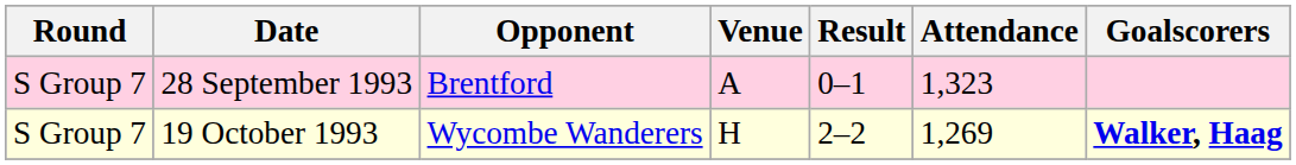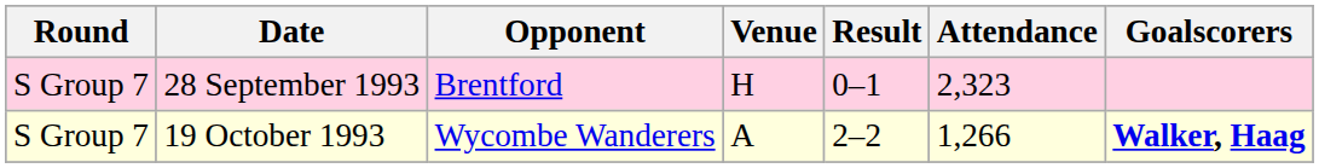 <table class="wikitable">
 <tr>
 <th>Round</th>
 <th>Date</th>
 <th>Opponent</th>
 <th>Venue</th>
 <th>Result</th>
 <th>Attendance</th>
 <th>Goalscorers</th>
 </tr>
 <tr style="background-color: #ffd0e3;">
 <td>S Group 7</td>
 <td>28 September 1993</td>
 <td><a href='#'>Brentford</a></td>
-<td>A</td>
+<td>H</td>
 <td>0–1</td>
-<td>1,323</td>
+<td>2,323</td>
 <td></td>
 </tr>
 <tr style="background-color: #ffffdd;">
 <td>S Group 7</td>
 <td>19 October 1993</td>
 <td><a href='#'>Wycombe Wanderers</a></td>
-<td>H</td>
+<td>A</td>
 <td>2–2</td>
-<td>1,269</td>
+<td>1,266</td>
 <td><strong><a href='#'>Walker</a>, <a href='#'>Haag</a></strong></td>
 </tr>
 </table>
